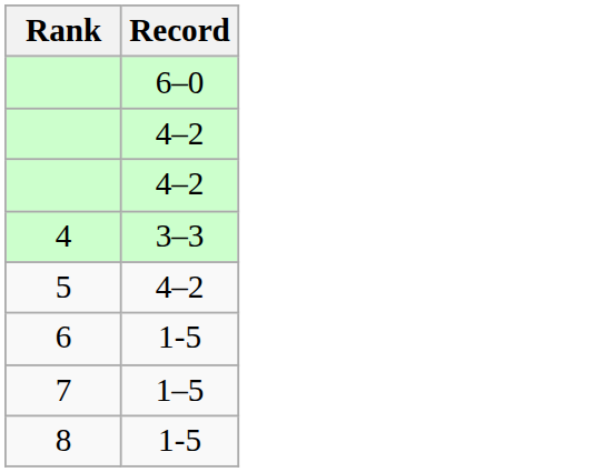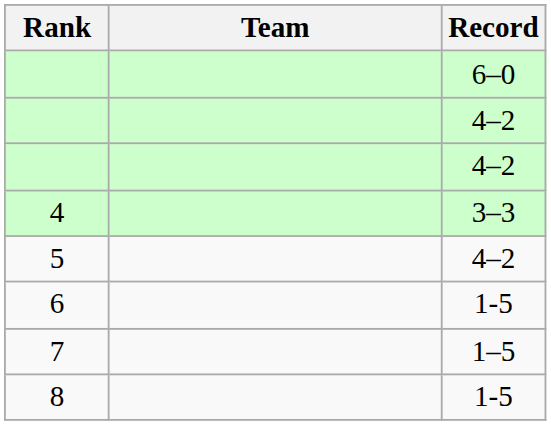 <table class="wikitable" style="text-align: center">
 <tr>
 <th width=50>Rank</th>
+<th width=175>Team</th>
 <th width=50>Record</th>
 </tr>
 <tr bgcolor=#ccffcc>
 <td></td>
+<td align=left></td>
 <td>6–0</td>
 </tr>
 <tr bgcolor=#ccffcc>
 <td></td>
+<td align=left></td>
 <td>4–2</td>
 </tr>
 <tr bgcolor=#ccffcc>
 <td></td>
+<td align=left></td>
 <td>4–2</td>
 </tr>
 <tr bgcolor=#ccffcc>
 <td>4</td>
+<td align=left></td>
 <td>3–3</td>
 </tr>
 <tr>
 <td>5</td>
+<td align=left></td>
 <td>4–2</td>
 </tr>
 <tr>
 <td>6</td>
+<td align=left></td>
 <td>1-5</td>
 </tr>
 <tr>
 <td>7</td>
+<td align=left></td>
 <td>1–5</td>
 </tr>
 <tr>
 <td>8</td>
+<td align=left></td>
 <td>1-5</td>
 </tr>
 </table>
